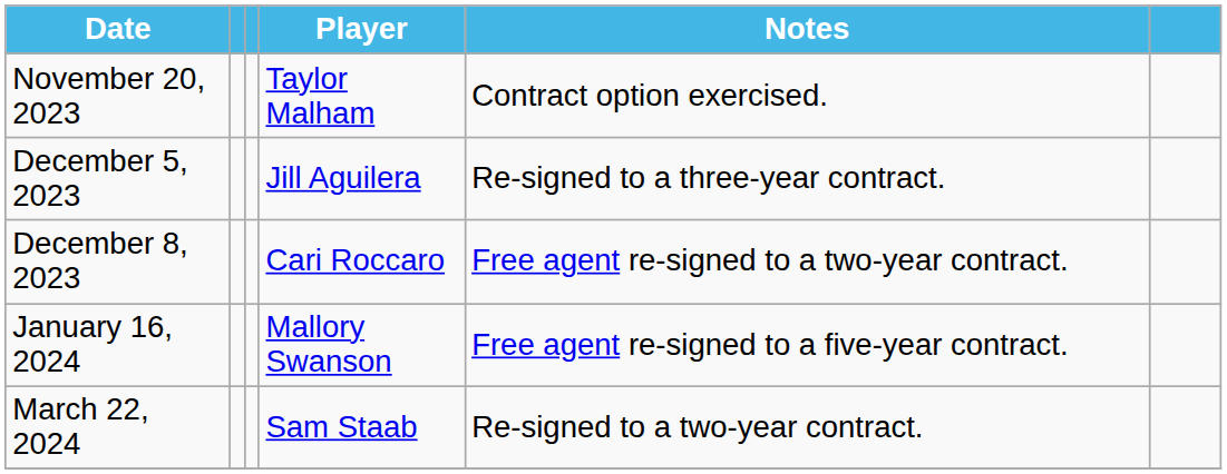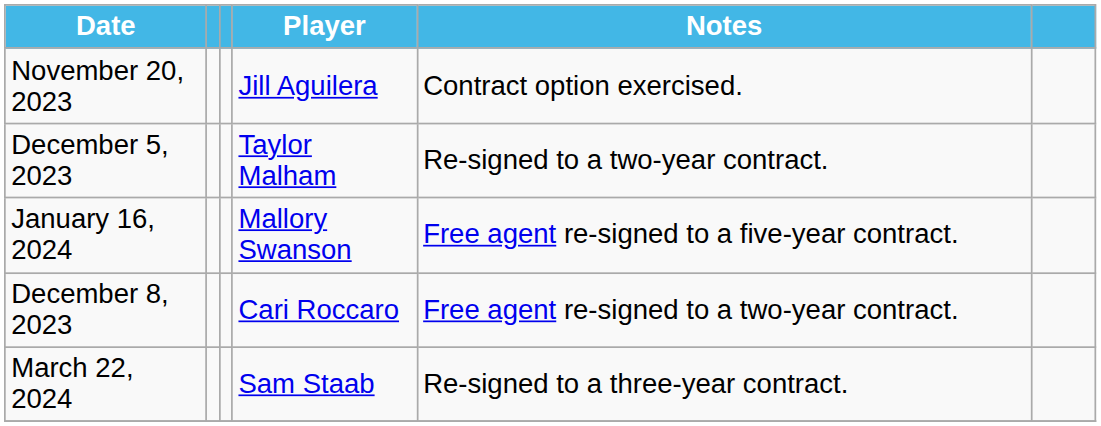 <table class="wikitable sortable">
 <tr>
 <th style="background:#42b7e6; color:#fff; width:110px;" data-sort-type="date" scope="col">Date</th>
 <th style="background:#42b7e6; color:#fff;" scope="col"></th>
 <th style="background:#42b7e6; color:#fff;" scope="col"></th>
 <th style="background:#42b7e6; color:#fff; width:100px;" scope="col">Player</th>
 <th style="background:#42b7e6; color:#fff; width:350px;" scope="col">Notes</th>
 <th style="background:#42b7e6; color:#fff; width:30px;" scope="col"></th>
 </tr>
 <tr>
 <td>November 20, 2023</td>
 <td></td>
 <td></td>
-<td><a href='#'>Taylor Malham</a></td>
+<td><a href='#'>Jill Aguilera</a></td>
 <td>Contract option exercised.</td>
 <td></td>
 </tr>
 <tr>
 <td>December 5, 2023</td>
 <td></td>
 <td></td>
-<td><a href='#'>Jill Aguilera</a></td>
-<td>Re-signed to a three-year contract.</td>
+<td><a href='#'>Taylor Malham</a></td>
+<td>Re-signed to a two-year contract.</td>
+<td></td>
+</tr>
+<tr>
+<td>January 16, 2024</td>
+<td></td>
+<td></td>
+<td><a href='#'>Mallory Swanson</a></td>
+<td><a href='#'>Free agent</a> re-signed to a five-year contract.</td>
 <td></td>
 </tr>
 <tr>
 <td>December 8, 2023</td>
 <td></td>
 <td></td>
 <td><a href='#'>Cari Roccaro</a></td>
 <td><a href='#'>Free agent</a> re-signed to a two-year contract.</td>
 <td></td>
 </tr>
 <tr>
-<td>January 16, 2024</td>
-<td></td>
-<td></td>
-<td><a href='#'>Mallory Swanson</a></td>
-<td><a href='#'>Free agent</a> re-signed to a five-year contract.</td>
-<td></td>
-</tr>
-<tr>
 <td>March 22, 2024</td>
 <td></td>
 <td></td>
 <td><a href='#'>Sam Staab</a></td>
-<td>Re-signed to a two-year contract.</td>
+<td>Re-signed to a three-year contract.</td>
 <td></td>
 </tr>
 <tr>
 </tr>
 </table>
